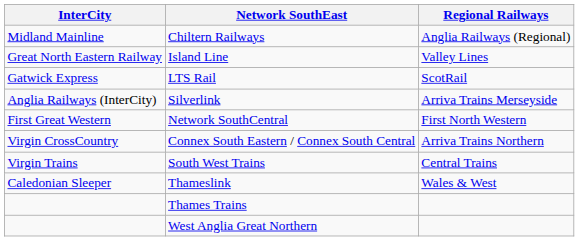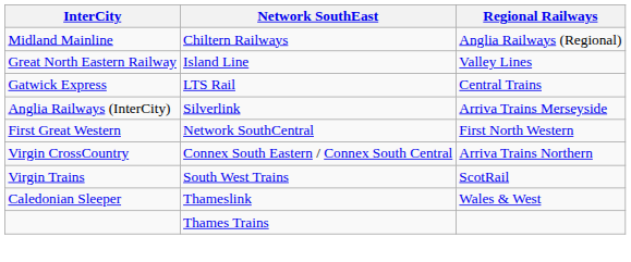 <table class="wikitable">
 <tr>
 <th><a href='#'>InterCity</a></th>
 <th><a href='#'>Network SouthEast</a></th>
 <th><a href='#'>Regional Railways</a></th>
 </tr>
 <tr>
 <td><a href='#'>Midland Mainline</a></td>
 <td><a href='#'>Chiltern Railways</a></td>
 <td><a href='#'>Anglia Railways</a> (Regional)</td>
 </tr>
 <tr>
 <td><a href='#'>Great North Eastern Railway</a></td>
 <td><a href='#'>Island Line</a></td>
 <td><a href='#'>Valley Lines</a></td>
 </tr>
 <tr>
 <td><a href='#'>Gatwick Express</a></td>
 <td><a href='#'>LTS Rail</a></td>
-<td><a href='#'>ScotRail</a></td>
+<td><a href='#'>Central Trains</a></td>
 </tr>
 <tr>
 <td><a href='#'>Anglia Railways</a> (InterCity)</td>
 <td><a href='#'>Silverlink</a></td>
 <td><a href='#'>Arriva Trains Merseyside</a></td>
 </tr>
 <tr>
 <td><a href='#'>First Great Western</a></td>
 <td><a href='#'>Network SouthCentral</a></td>
 <td><a href='#'>First North Western</a></td>
 </tr>
 <tr>
 <td><a href='#'>Virgin CrossCountry</a></td>
 <td><a href='#'>Connex South Eastern</a> / <a href='#'>Connex South Central</a></td>
 <td><a href='#'>Arriva Trains Northern</a></td>
 </tr>
 <tr>
 <td><a href='#'>Virgin Trains</a></td>
 <td><a href='#'>South West Trains</a></td>
-<td><a href='#'>Central Trains</a></td>
+<td><a href='#'>ScotRail</a></td>
 </tr>
 <tr>
 <td><a href='#'>Caledonian Sleeper</a></td>
 <td><a href='#'>Thameslink</a></td>
 <td><a href='#'>Wales & West</a></td>
 </tr>
 <tr>
 <td></td>
 <td><a href='#'>Thames Trains</a></td>
 <td></td>
 </tr>
-<tr>
-<td></td>
-<td><a href='#'>West Anglia Great Northern</a></td>
-<td></td>
-</tr>
 </table>
